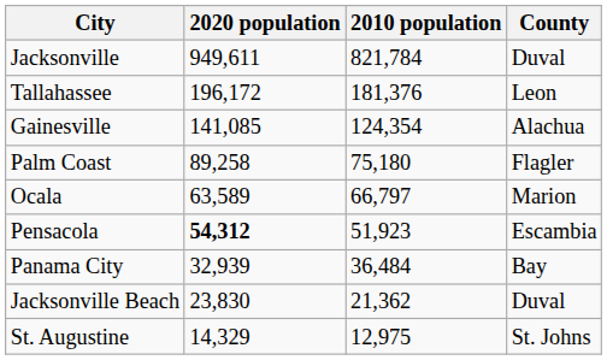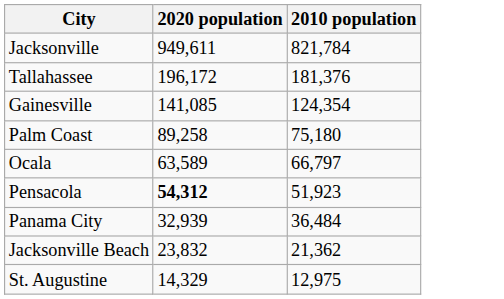 <table class="wikitable sortable">
 <tr>
 <th>City</th>
 <th>2020 population</th>
 <th>2010 population</th>
-<th>County</th>
 </tr>
 <tr>
 <td>Jacksonville</td>
 <td>949,611</td>
 <td>821,784</td>
-<td>Duval</td>
 </tr>
 <tr>
 <td>Tallahassee</td>
 <td>196,172</td>
 <td>181,376</td>
-<td>Leon</td>
 </tr>
 <tr>
 <td>Gainesville</td>
 <td>141,085</td>
 <td>124,354</td>
-<td>Alachua</td>
 </tr>
 <tr>
 <td>Palm Coast</td>
 <td>89,258</td>
 <td>75,180</td>
-<td>Flagler</td>
 </tr>
 <tr>
 <td>Ocala</td>
 <td>63,589</td>
 <td>66,797</td>
-<td>Marion</td>
 </tr>
 <tr>
 <td>Pensacola</td>
 <td><strong>54,312</strong></td>
 <td>51,923</td>
-<td>Escambia</td>
 </tr>
 <tr>
 <td>Panama City</td>
 <td>32,939</td>
 <td>36,484</td>
-<td>Bay</td>
 </tr>
 <tr>
 <td>Jacksonville Beach</td>
-<td>23,830</td>
+<td>23,832</td>
 <td>21,362</td>
-<td>Duval</td>
 </tr>
 <tr>
 <td>St. Augustine</td>
 <td>14,329</td>
 <td>12,975</td>
-<td>St. Johns</td>
 </tr>
 </table>
